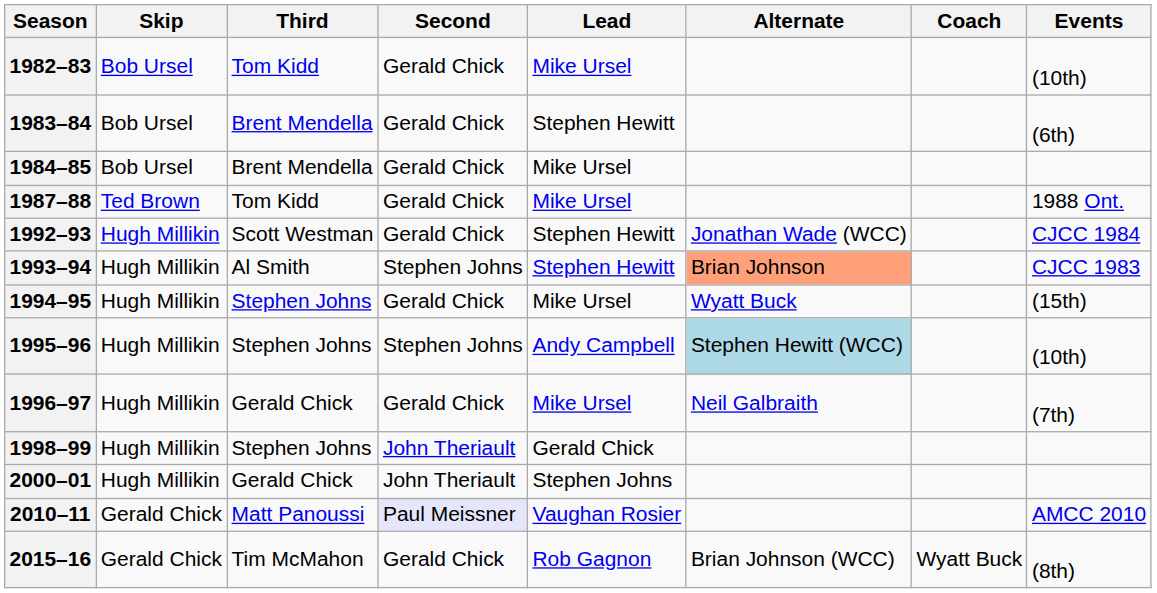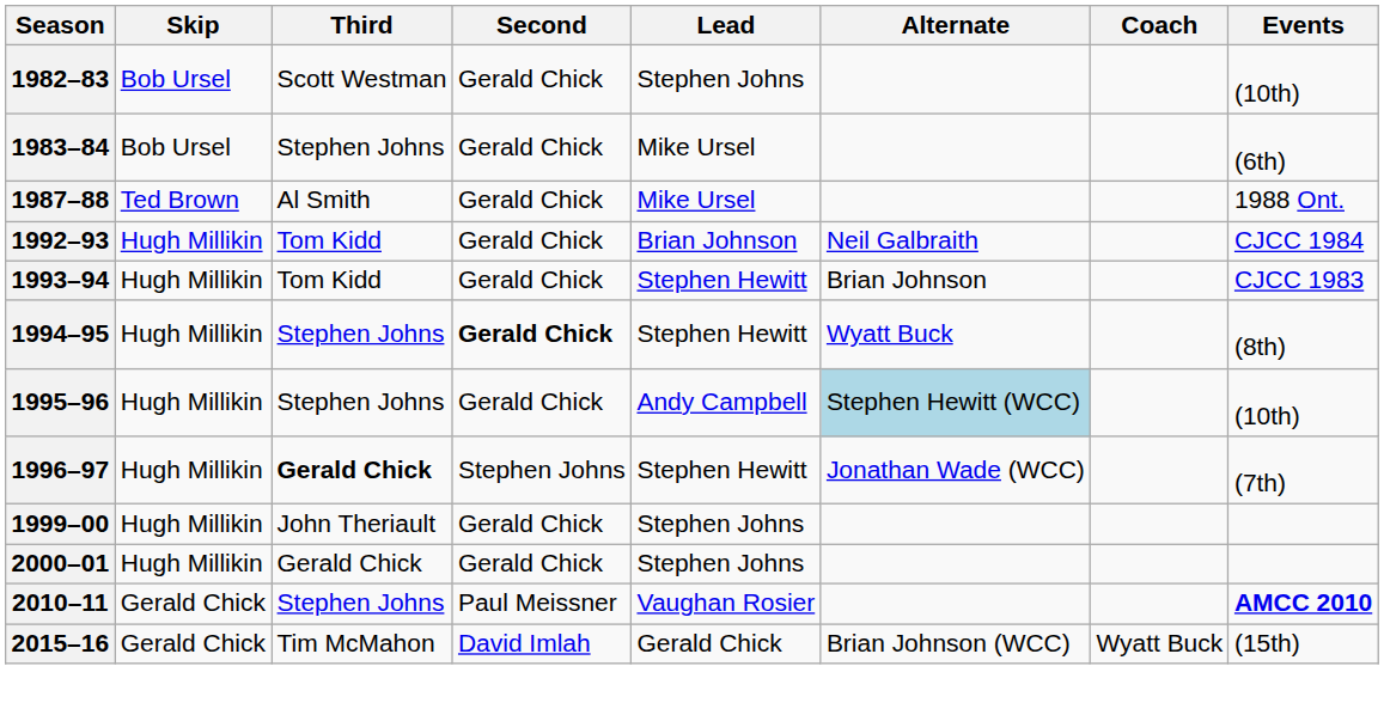 <table class="wikitable">
 <tr>
 <th scope="col">Season</th>
 <th scope="col">Skip</th>
 <th scope="col">Third</th>
 <th scope="col">Second</th>
 <th scope="col">Lead</th>
 <th scope="col">Alternate</th>
 <th scope="col">Coach</th>
 <th scope="col">Events</th>
 </tr>
 <tr>
 <th scope="row">1982–83</th>
 <td><a href='#'>Bob Ursel</a></td>
-<td><a href='#'>Tom Kidd</a></td>
+<td>Scott Westman</td>
 <td>Gerald Chick</td>
-<td><a href='#'>Mike Ursel</a></td>
+<td>Stephen Johns</td>
 <td></td>
 <td></td>
 <td> <br> (10th)</td>
 </tr>
 <tr>
 <th scope="row">1983–84</th>
 <td>Bob Ursel</td>
-<td><a href='#'>Brent Mendella</a></td>
+<td>Stephen Johns</td>
 <td>Gerald Chick</td>
-<td>Stephen Hewitt</td>
+<td>Mike Ursel</td>
 <td></td>
 <td></td>
 <td> <br> (6th)</td>
 </tr>
 <tr>
-<th scope="row">1984–85</th>
-<td>Bob Ursel</td>
-<td>Brent Mendella</td>
-<td>Gerald Chick</td>
-<td>Mike Ursel</td>
-<td></td>
-<td></td>
-<td> </td>
-</tr>
-<tr>
 <th scope="row">1987–88</th>
 <td><a href='#'>Ted Brown</a></td>
-<td>Tom Kidd</td>
+<td>Al Smith</td>
 <td>Gerald Chick</td>
 <td><a href='#'>Mike Ursel</a></td>
 <td></td>
 <td></td>
 <td>1988 <a href='#'>Ont.</a></td>
 </tr>
 <tr>
 <th scope="row">1992–93</th>
 <td><a href='#'>Hugh Millikin</a></td>
-<td>Scott Westman</td>
+<td><a href='#'>Tom Kidd</a></td>
 <td>Gerald Chick</td>
-<td>Stephen Hewitt</td>
-<td><a href='#'>Jonathan Wade</a> (WCC)</td>
+<td><a href='#'>Brian Johnson</a></td>
+<td><a href='#'>Neil Galbraith</a></td>
 <td></td>
 <td><a href='#'>CJCC 1984</a> </td>
 </tr>
 <tr>
 <th scope="row">1993–94</th>
 <td>Hugh Millikin</td>
-<td>Al Smith</td>
-<td>Stephen Johns</td>
+<td>Tom Kidd</td>
+<td>Gerald Chick</td>
 <td><a href='#'>Stephen Hewitt</a></td>
-<td style="background: lightsalmon;">Brian Johnson</td>
+<td>Brian Johnson</td>
 <td></td>
 <td><a href='#'>CJCC 1983</a></td>
 </tr>
 <tr>
 <th scope="row">1994–95</th>
 <td>Hugh Millikin</td>
 <td><a href='#'>Stephen Johns</a></td>
-<td>Gerald Chick</td>
-<td>Mike Ursel</td>
+<td><strong>Gerald Chick</strong></td>
+<td>Stephen Hewitt</td>
 <td><a href='#'>Wyatt Buck</a></td>
 <td></td>
-<td> (15th)</td>
+<td> <br> (8th)</td>
 </tr>
 <tr>
 <th scope="row">1995–96</th>
 <td>Hugh Millikin</td>
 <td>Stephen Johns</td>
-<td>Stephen Johns</td>
+<td>Gerald Chick</td>
 <td><a href='#'>Andy Campbell</a></td>
 <td style="background: lightblue;">Stephen Hewitt (WCC)</td>
 <td></td>
 <td> <br> (10th)</td>
 </tr>
 <tr>
 <th scope="row">1996–97</th>
 <td>Hugh Millikin</td>
-<td>Gerald Chick</td>
-<td>Gerald Chick</td>
-<td><a href='#'>Mike Ursel</a></td>
-<td><a href='#'>Neil Galbraith</a></td>
+<td><strong>Gerald Chick</strong></td>
+<td>Stephen Johns</td>
+<td>Stephen Hewitt</td>
+<td><a href='#'>Jonathan Wade</a> (WCC)</td>
 <td></td>
 <td> <br> (7th)</td>
 </tr>
 <tr>
-<th scope="row">1998–99</th>
+<th scope="row">1999–00</th>
 <td>Hugh Millikin</td>
+<td>John Theriault</td>
+<td>Gerald Chick</td>
 <td>Stephen Johns</td>
-<td><a href='#'>John Theriault</a></td>
-<td>Gerald Chick</td>
 <td></td>
 <td></td>
 <td> </td>
 </tr>
 <tr>
 <th scope="row">2000–01</th>
 <td>Hugh Millikin</td>
 <td>Gerald Chick</td>
-<td>John Theriault</td>
+<td>Gerald Chick</td>
 <td>Stephen Johns</td>
 <td></td>
 <td></td>
 <td> </td>
 </tr>
 <tr>
 <th scope="row">2010–11</th>
 <td>Gerald Chick</td>
-<td><a href='#'>Matt Panoussi</a></td>
-<td style="background: lavender;">Paul Meissner</td>
+<td><a href='#'>Stephen Johns</a></td>
+<td>Paul Meissner</td>
 <td><a href='#'>Vaughan Rosier</a></td>
 <td></td>
 <td></td>
-<td><a href='#'>AMCC 2010</a> </td>
+<td><strong><a href='#'>AMCC 2010</a> </strong></td>
 </tr>
 <tr>
 <th scope="row">2015–16</th>
 <td>Gerald Chick</td>
 <td>Tim McMahon</td>
+<td><a href='#'>David Imlah</a></td>
 <td>Gerald Chick</td>
-<td><a href='#'>Rob Gagnon</a></td>
 <td>Brian Johnson (WCC)</td>
 <td>Wyatt Buck</td>
-<td> <br> (8th)</td>
+<td> (15th)</td>
 </tr>
 </table>
